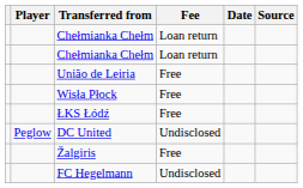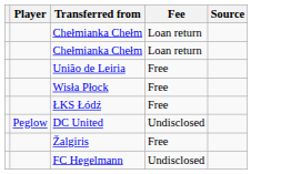 <table class="wikitable plainrowheaders sortable">
 <tr>
 <th></th>
 <th scope="col">Player</th>
 <th>Transferred from</th>
 <th style="width: 80px;">Fee</th>
-<th scope="col">Date</th>
 <th scope="col">Source</th>
 </tr>
 <tr>
 <td align="center"></td>
 <td> </td>
 <td> <a href='#'>Chełmianka Chełm</a></td>
 <td>Loan return</td>
 <td></td>
-<td></td>
 </tr>
 <tr>
 <td align="center"></td>
 <td> </td>
 <td> <a href='#'>Chełmianka Chełm</a></td>
 <td>Loan return</td>
-<td></td>
 <td></td>
 </tr>
 <tr>
 <td align="center"></td>
 <td> </td>
 <td> <a href='#'>União de Leiria</a></td>
 <td>Free</td>
 <td></td>
-<td></td>
 </tr>
 <tr>
 <td align="center"></td>
 <td> </td>
 <td> <a href='#'>Wisła Płock</a></td>
 <td>Free</td>
-<td></td>
 <td></td>
 </tr>
 <tr>
 <td align="center"></td>
 <td> </td>
 <td> <a href='#'>ŁKS Łódź</a></td>
 <td>Free</td>
 <td></td>
-<td></td>
 </tr>
 <tr>
 <td align="center"></td>
 <td> <a href='#'>Peglow</a></td>
 <td> <a href='#'>DC United</a></td>
 <td>Undisclosed</td>
-<td></td>
 <td></td>
 </tr>
 <tr>
 <td align="center"></td>
 <td> </td>
 <td> <a href='#'>Žalgiris</a></td>
 <td>Free</td>
 <td></td>
-<td></td>
 </tr>
 <tr>
 <td align="center"></td>
 <td> </td>
 <td> <a href='#'>FC Hegelmann</a></td>
 <td>Undisclosed</td>
 <td></td>
-<td></td>
 </tr>
 </table>
